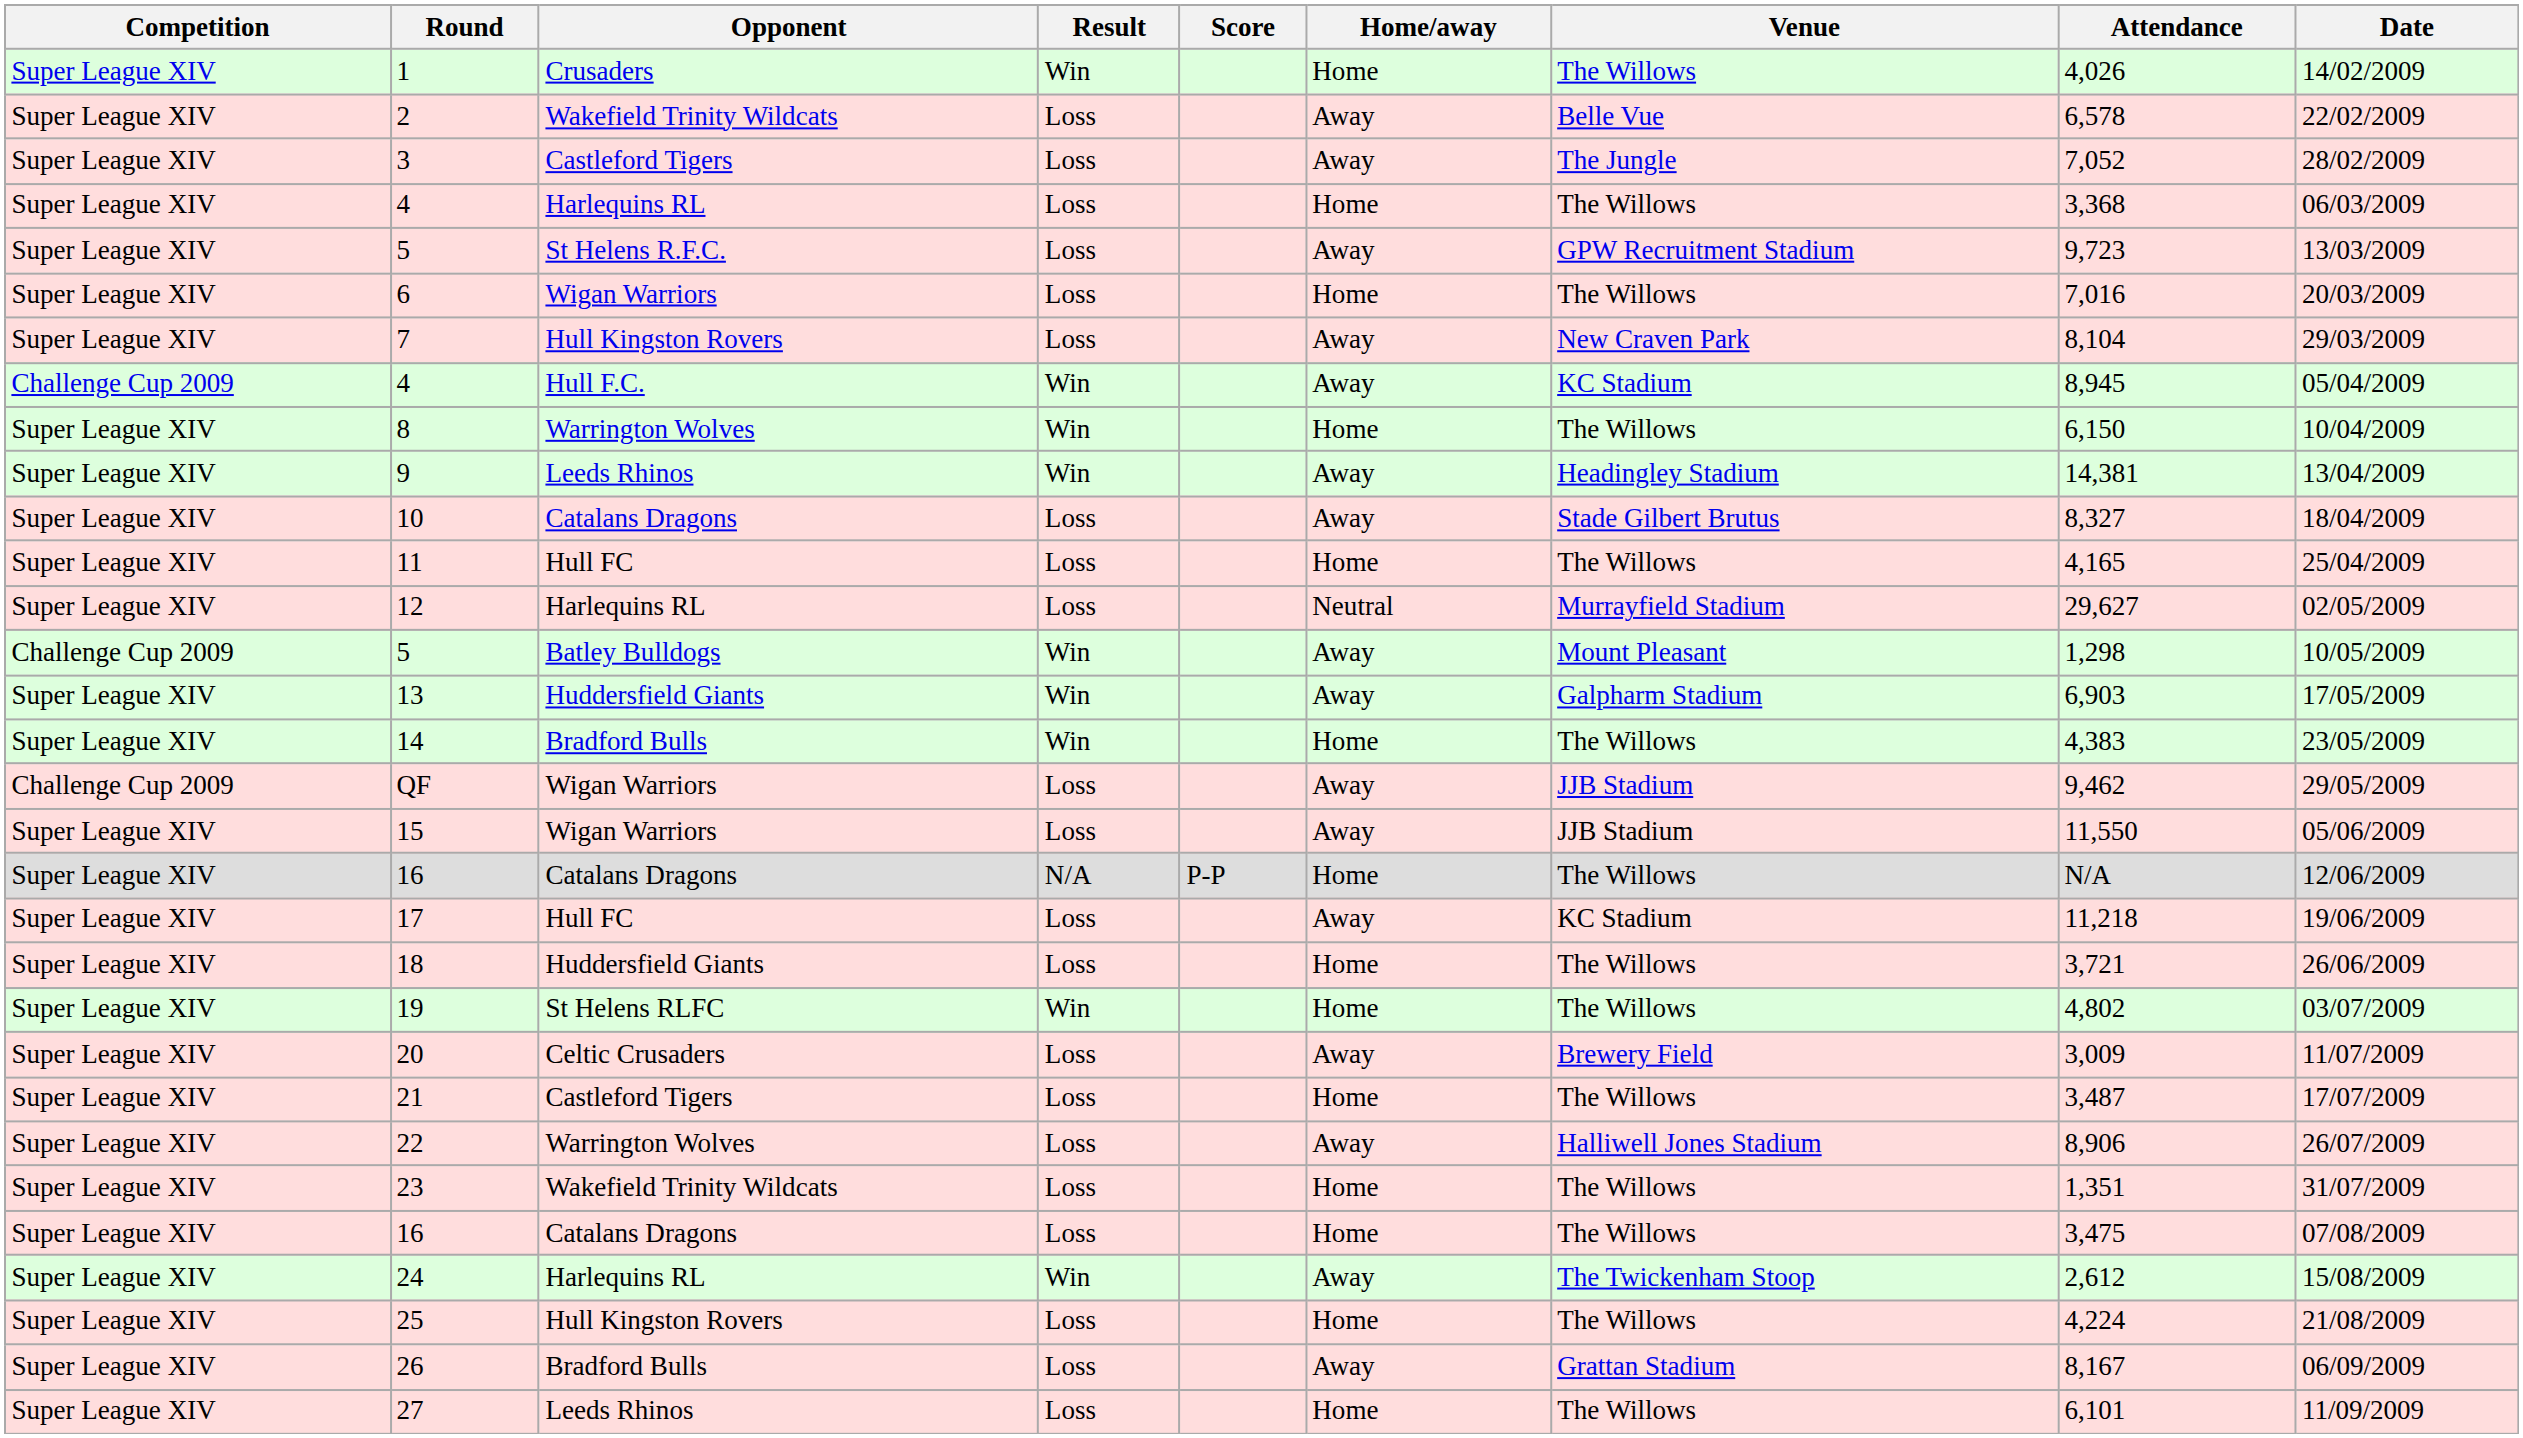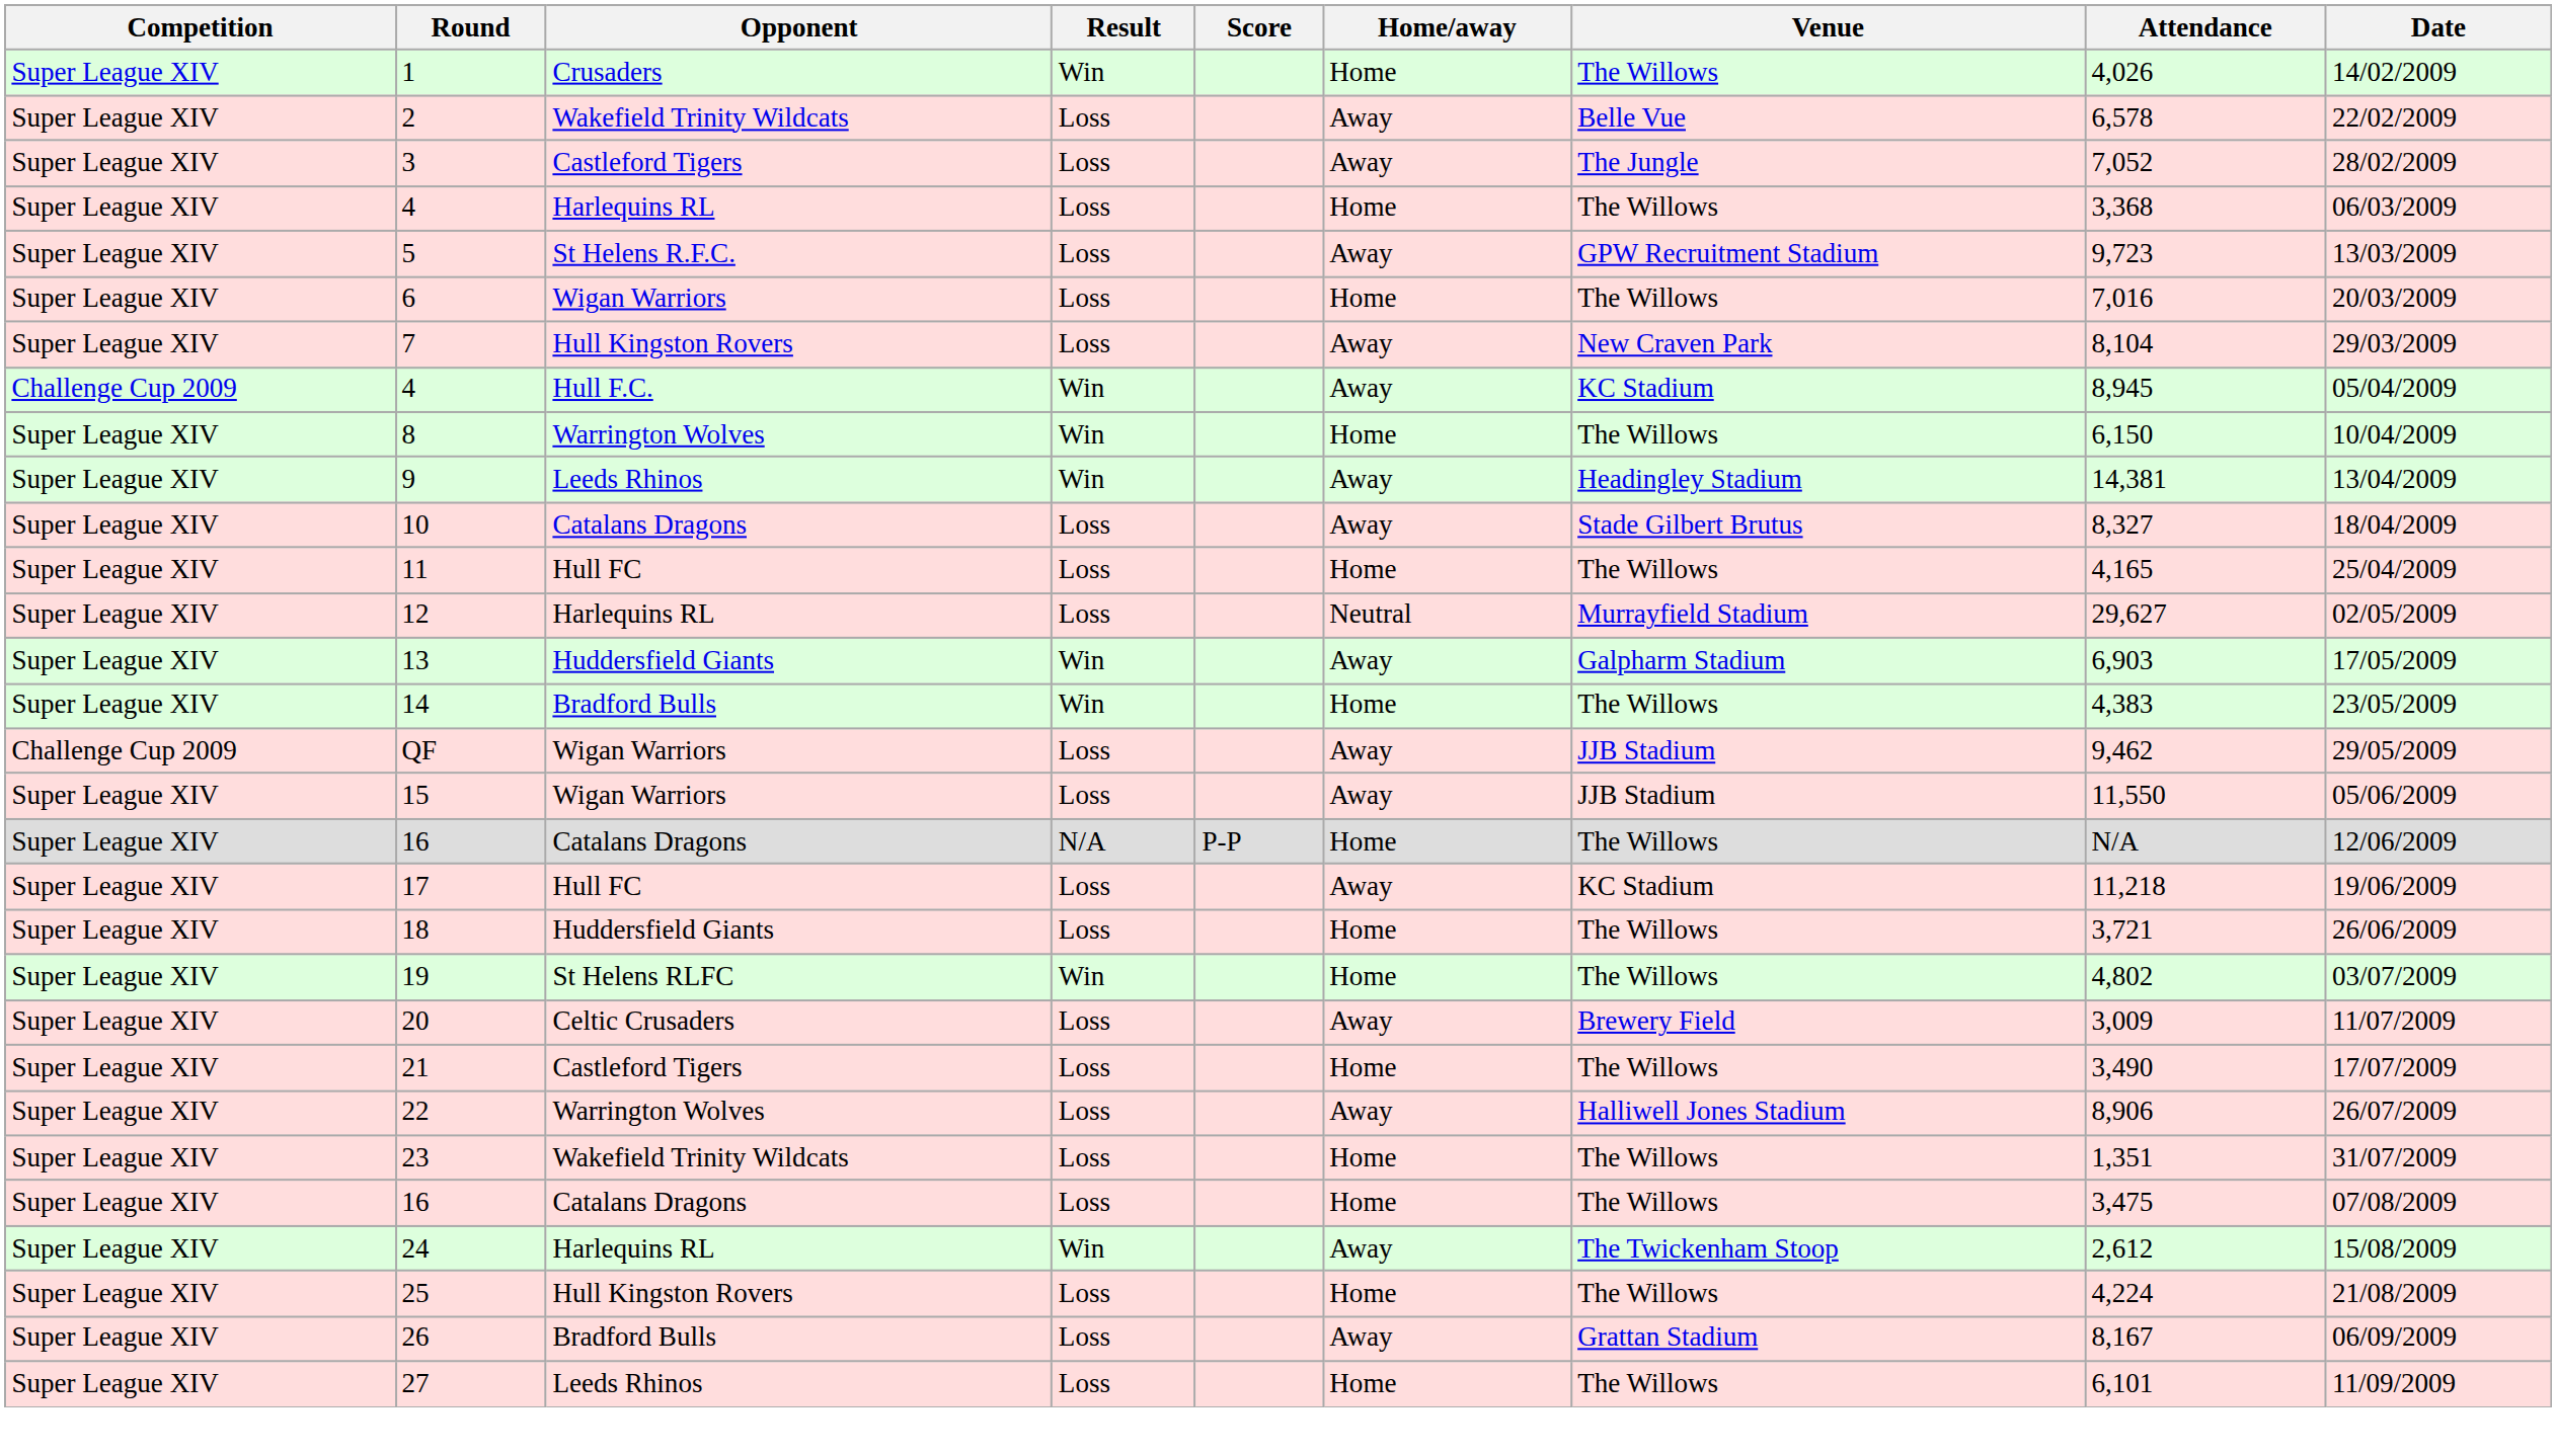 <table class="wikitable" style="font-size:85%;" width="100%">
 <tr>
 <th>Competition</th>
 <th>Round</th>
 <th>Opponent</th>
 <th>Result</th>
 <th>Score</th>
 <th>Home/away</th>
 <th>Venue</th>
 <th>Attendance</th>
 <th>Date</th>
 </tr>
 <tr bgcolor="#ddffdd">
 <td><a href='#'>Super League XIV</a></td>
 <td>1</td>
 <td> <a href='#'>Crusaders</a></td>
 <td>Win</td>
 <td></td>
 <td>Home</td>
 <td><a href='#'>The Willows</a></td>
 <td>4,026</td>
 <td>14/02/2009</td>
 </tr>
 <tr bgcolor="#ffdddd">
 <td>Super League XIV</td>
 <td>2</td>
 <td> <a href='#'>Wakefield Trinity Wildcats</a></td>
 <td>Loss</td>
 <td></td>
 <td>Away</td>
 <td><a href='#'>Belle Vue</a></td>
 <td>6,578</td>
 <td>22/02/2009</td>
 </tr>
 <tr bgcolor="#ffdddd">
 <td>Super League XIV</td>
 <td>3</td>
 <td> <a href='#'>Castleford Tigers</a></td>
 <td>Loss</td>
 <td></td>
 <td>Away</td>
 <td><a href='#'>The Jungle</a></td>
 <td>7,052</td>
 <td>28/02/2009</td>
 </tr>
 <tr bgcolor="#ffdddd">
 <td>Super League XIV</td>
 <td>4</td>
 <td> <a href='#'>Harlequins RL</a></td>
 <td>Loss</td>
 <td></td>
 <td>Home</td>
 <td>The Willows</td>
 <td>3,368</td>
 <td>06/03/2009</td>
 </tr>
 <tr bgcolor="#ffdddd">
 <td>Super League XIV</td>
 <td>5</td>
 <td> <a href='#'>St Helens R.F.C.</a></td>
 <td>Loss</td>
 <td></td>
 <td>Away</td>
 <td><a href='#'>GPW Recruitment Stadium</a></td>
 <td>9,723</td>
 <td>13/03/2009</td>
 </tr>
 <tr bgcolor="#ffdddd">
 <td>Super League XIV</td>
 <td>6</td>
 <td> <a href='#'>Wigan Warriors</a></td>
 <td>Loss</td>
 <td></td>
 <td>Home</td>
 <td>The Willows</td>
 <td>7,016</td>
 <td>20/03/2009</td>
 </tr>
 <tr bgcolor="#ffdddd">
 <td>Super League XIV</td>
 <td>7</td>
 <td> <a href='#'>Hull Kingston Rovers</a></td>
 <td>Loss</td>
 <td></td>
 <td>Away</td>
 <td><a href='#'>New Craven Park</a></td>
 <td>8,104</td>
 <td>29/03/2009</td>
 </tr>
 <tr bgcolor="#ddffdd">
 <td><a href='#'>Challenge Cup 2009</a></td>
 <td>4</td>
 <td> <a href='#'>Hull F.C.</a></td>
 <td>Win</td>
 <td></td>
 <td>Away</td>
 <td><a href='#'>KC Stadium</a></td>
 <td>8,945</td>
 <td>05/04/2009</td>
 </tr>
 <tr bgcolor="#ddffdd">
 <td>Super League XIV</td>
 <td>8</td>
 <td> <a href='#'>Warrington Wolves</a></td>
 <td>Win</td>
 <td></td>
 <td>Home</td>
 <td>The Willows</td>
 <td>6,150</td>
 <td>10/04/2009</td>
 </tr>
 <tr bgcolor="#ddffdd">
 <td>Super League XIV</td>
 <td>9</td>
 <td> <a href='#'>Leeds Rhinos</a></td>
 <td>Win</td>
 <td></td>
 <td>Away</td>
 <td><a href='#'>Headingley Stadium</a></td>
 <td>14,381</td>
 <td>13/04/2009</td>
 </tr>
 <tr bgcolor="#ffdddd">
 <td>Super League XIV</td>
 <td>10</td>
 <td> <a href='#'>Catalans Dragons</a></td>
 <td>Loss</td>
 <td></td>
 <td>Away</td>
 <td><a href='#'>Stade Gilbert Brutus</a></td>
 <td>8,327</td>
 <td>18/04/2009</td>
 </tr>
 <tr bgcolor="#ffdddd">
 <td>Super League XIV</td>
 <td>11</td>
 <td> Hull FC</td>
 <td>Loss</td>
 <td></td>
 <td>Home</td>
 <td>The Willows</td>
 <td>4,165</td>
 <td>25/04/2009</td>
 </tr>
 <tr bgcolor="#ffdddd">
 <td>Super League XIV</td>
 <td>12</td>
 <td> Harlequins RL</td>
 <td>Loss</td>
 <td></td>
 <td>Neutral</td>
 <td><a href='#'>Murrayfield Stadium</a></td>
 <td>29,627</td>
 <td>02/05/2009</td>
 </tr>
 <tr bgcolor="#ddffdd">
-<td>Challenge Cup 2009</td>
-<td>5</td>
-<td> <a href='#'>Batley Bulldogs</a></td>
-<td>Win</td>
-<td></td>
-<td>Away</td>
-<td><a href='#'>Mount Pleasant</a></td>
-<td>1,298</td>
-<td>10/05/2009</td>
-</tr>
-<tr bgcolor="#ddffdd">
 <td>Super League XIV</td>
 <td>13</td>
 <td> <a href='#'>Huddersfield Giants</a></td>
 <td>Win</td>
 <td></td>
 <td>Away</td>
 <td><a href='#'>Galpharm Stadium</a></td>
 <td>6,903</td>
 <td>17/05/2009</td>
 </tr>
 <tr bgcolor="#ddffdd">
 <td>Super League XIV</td>
 <td>14</td>
 <td> <a href='#'>Bradford Bulls</a></td>
 <td>Win</td>
 <td></td>
 <td>Home</td>
 <td>The Willows</td>
 <td>4,383</td>
 <td>23/05/2009</td>
 </tr>
 <tr bgcolor="#ffdddd">
 <td>Challenge Cup 2009</td>
 <td>QF</td>
 <td> Wigan Warriors</td>
 <td>Loss</td>
 <td></td>
 <td>Away</td>
 <td><a href='#'>JJB Stadium</a></td>
 <td>9,462</td>
 <td>29/05/2009</td>
 </tr>
 <tr bgcolor="#ffdddd">
 <td>Super League XIV</td>
 <td>15</td>
 <td> Wigan Warriors</td>
 <td>Loss</td>
 <td></td>
 <td>Away</td>
 <td>JJB Stadium</td>
 <td>11,550</td>
 <td>05/06/2009</td>
 </tr>
 <tr bgcolor="#dddddd">
 <td>Super League XIV</td>
 <td>16</td>
 <td> Catalans Dragons</td>
 <td>N/A</td>
 <td>P-P</td>
 <td>Home</td>
 <td>The Willows</td>
 <td>N/A</td>
 <td>12/06/2009</td>
 </tr>
 <tr bgcolor="#ffdddd">
 <td>Super League XIV</td>
 <td>17</td>
 <td> Hull FC</td>
 <td>Loss</td>
 <td></td>
 <td>Away</td>
 <td>KC Stadium</td>
 <td>11,218</td>
 <td>19/06/2009</td>
 </tr>
 <tr bgcolor="#ffdddd">
 <td>Super League XIV</td>
 <td>18</td>
 <td> Huddersfield Giants</td>
 <td>Loss</td>
 <td></td>
 <td>Home</td>
 <td>The Willows</td>
 <td>3,721</td>
 <td>26/06/2009</td>
 </tr>
 <tr bgcolor="#ddffdd">
 <td>Super League XIV</td>
 <td>19</td>
 <td> St Helens RLFC</td>
 <td>Win</td>
 <td></td>
 <td>Home</td>
 <td>The Willows</td>
 <td>4,802</td>
 <td>03/07/2009</td>
 </tr>
 <tr bgcolor="#ffdddd">
 <td>Super League XIV</td>
 <td>20</td>
 <td> Celtic Crusaders</td>
 <td>Loss</td>
 <td></td>
 <td>Away</td>
 <td><a href='#'>Brewery Field</a></td>
 <td>3,009</td>
 <td>11/07/2009</td>
 </tr>
 <tr bgcolor="#ffdddd">
 <td>Super League XIV</td>
 <td>21</td>
 <td> Castleford Tigers</td>
 <td>Loss</td>
 <td></td>
 <td>Home</td>
 <td>The Willows</td>
-<td>3,487</td>
+<td>3,490</td>
 <td>17/07/2009</td>
 </tr>
 <tr bgcolor="#ffdddd">
 <td>Super League XIV</td>
 <td>22</td>
 <td> Warrington Wolves</td>
 <td>Loss</td>
 <td></td>
 <td>Away</td>
 <td><a href='#'>Halliwell Jones Stadium</a></td>
 <td>8,906</td>
 <td>26/07/2009</td>
 </tr>
 <tr bgcolor="#ffdddd">
 <td>Super League XIV</td>
 <td>23</td>
 <td> Wakefield Trinity Wildcats</td>
 <td>Loss</td>
 <td></td>
 <td>Home</td>
 <td>The Willows</td>
 <td>1,351</td>
 <td>31/07/2009</td>
 </tr>
 <tr bgcolor="#ffdddd">
 <td>Super League XIV</td>
 <td>16</td>
 <td> Catalans Dragons</td>
 <td>Loss</td>
 <td></td>
 <td>Home</td>
 <td>The Willows</td>
 <td>3,475</td>
 <td>07/08/2009</td>
 </tr>
 <tr bgcolor="#ddffdd">
 <td>Super League XIV</td>
 <td>24</td>
 <td> Harlequins RL</td>
 <td>Win</td>
 <td></td>
 <td>Away</td>
 <td><a href='#'>The Twickenham Stoop</a></td>
 <td>2,612</td>
 <td>15/08/2009</td>
 </tr>
 <tr bgcolor="#ffdddd">
 <td>Super League XIV</td>
 <td>25</td>
 <td> Hull Kingston Rovers</td>
 <td>Loss</td>
 <td></td>
 <td>Home</td>
 <td>The Willows</td>
 <td>4,224</td>
 <td>21/08/2009</td>
 </tr>
 <tr bgcolor="#ffdddd">
 <td>Super League XIV</td>
 <td>26</td>
 <td> Bradford Bulls</td>
 <td>Loss</td>
 <td></td>
 <td>Away</td>
 <td><a href='#'>Grattan Stadium</a></td>
 <td>8,167</td>
 <td>06/09/2009</td>
 </tr>
 <tr bgcolor="#ffdddd">
 <td>Super League XIV</td>
 <td>27</td>
 <td> Leeds Rhinos</td>
 <td>Loss</td>
 <td></td>
 <td>Home</td>
 <td>The Willows</td>
 <td>6,101</td>
 <td>11/09/2009</td>
 </tr>
 </table>
